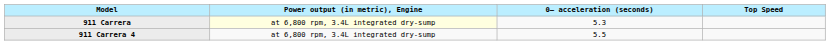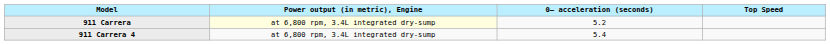 <table class="wikitable" style="font-size:85%; text-align:center; width:100%;">
 <tr>
 <th style="width:10%; background:#bef;">Model</th>
 <th style="width:14%; background:#bef;">Power output (in metric), Engine</th>
 <th style="width:10%; background:#bef;">0– acceleration (seconds)</th>
 <th style="width:6%; background:#bef;">Top Speed</th>
 </tr>
 <tr>
 <th style="background: #ececec;">911 Carrera</th>
 <td style="background: lightyellow;"> at 6,800 rpm, 3.4L integrated dry-sump</td>
-<td>5.3</td>
+<td>5.2</td>
 <td></td>
 </tr>
 <tr>
 <th style="background: #ececec;">911 Carrera 4</th>
 <td> at 6,800 rpm, 3.4L integrated dry-sump</td>
-<td>5.5</td>
+<td>5.4</td>
 <td></td>
 </tr>
 </table>
